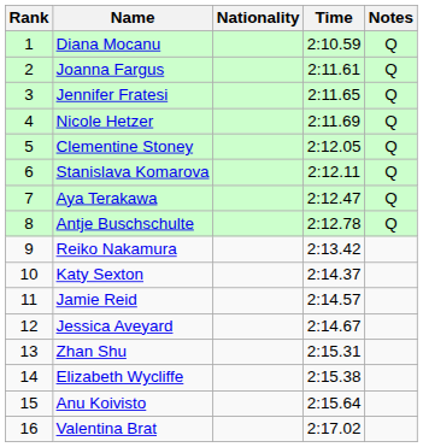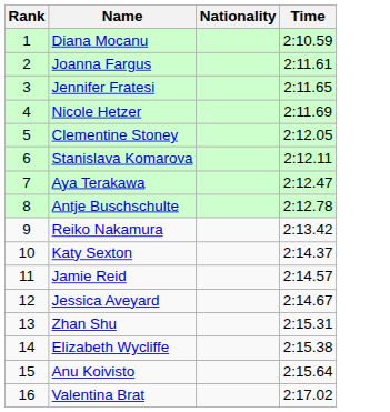 <table class="wikitable sortable" style="text-align:center">
 <tr>
 <th>Rank</th>
 <th>Name</th>
 <th>Nationality</th>
 <th>Time</th>
-<th>Notes</th>
 </tr>
 <tr bgcolor=ccffcc>
 <td>1</td>
 <td align=left><a href='#'>Diana Mocanu</a></td>
 <td align=left></td>
 <td>2:10.59</td>
-<td>Q</td>
 </tr>
 <tr bgcolor=ccffcc>
 <td>2</td>
 <td align=left><a href='#'>Joanna Fargus</a></td>
 <td align=left></td>
 <td>2:11.61</td>
-<td>Q</td>
 </tr>
 <tr bgcolor=ccffcc>
 <td>3</td>
 <td align=left><a href='#'>Jennifer Fratesi</a></td>
 <td align=left></td>
 <td>2:11.65</td>
-<td>Q</td>
 </tr>
 <tr bgcolor=ccffcc>
 <td>4</td>
 <td align=left><a href='#'>Nicole Hetzer</a></td>
 <td align=left></td>
 <td>2:11.69</td>
-<td>Q</td>
 </tr>
 <tr bgcolor=ccffcc>
 <td>5</td>
 <td align=left><a href='#'>Clementine Stoney</a></td>
 <td align=left></td>
 <td>2:12.05</td>
-<td>Q</td>
 </tr>
 <tr bgcolor=ccffcc>
 <td>6</td>
 <td align=left><a href='#'>Stanislava Komarova</a></td>
 <td align=left></td>
 <td>2:12.11</td>
-<td>Q</td>
 </tr>
 <tr bgcolor=ccffcc>
 <td>7</td>
 <td align=left><a href='#'>Aya Terakawa</a></td>
 <td align=left></td>
 <td>2:12.47</td>
-<td>Q</td>
 </tr>
 <tr bgcolor=ccffcc>
 <td>8</td>
 <td align=left><a href='#'>Antje Buschschulte</a></td>
 <td align=left></td>
 <td>2:12.78</td>
-<td>Q</td>
 </tr>
 <tr>
 <td>9</td>
 <td align=left><a href='#'>Reiko Nakamura</a></td>
 <td align=left></td>
 <td>2:13.42</td>
-<td></td>
 </tr>
 <tr>
 <td>10</td>
 <td align=left><a href='#'>Katy Sexton</a></td>
 <td align=left></td>
 <td>2:14.37</td>
-<td></td>
 </tr>
 <tr>
 <td>11</td>
 <td align=left><a href='#'>Jamie Reid</a></td>
 <td align=left></td>
 <td>2:14.57</td>
-<td></td>
 </tr>
 <tr>
 <td>12</td>
 <td align=left><a href='#'>Jessica Aveyard</a></td>
 <td align=left></td>
 <td>2:14.67</td>
-<td></td>
 </tr>
 <tr>
 <td>13</td>
 <td align=left><a href='#'>Zhan Shu</a></td>
 <td align=left></td>
 <td>2:15.31</td>
-<td></td>
 </tr>
 <tr>
 <td>14</td>
 <td align=left><a href='#'>Elizabeth Wycliffe</a></td>
 <td align=left></td>
 <td>2:15.38</td>
-<td></td>
 </tr>
 <tr>
 <td>15</td>
 <td align=left><a href='#'>Anu Koivisto</a></td>
 <td align=left></td>
 <td>2:15.64</td>
-<td></td>
 </tr>
 <tr>
 <td>16</td>
 <td align=left><a href='#'>Valentina Brat</a></td>
 <td align=left></td>
 <td>2:17.02</td>
-<td></td>
 </tr>
 </table>
